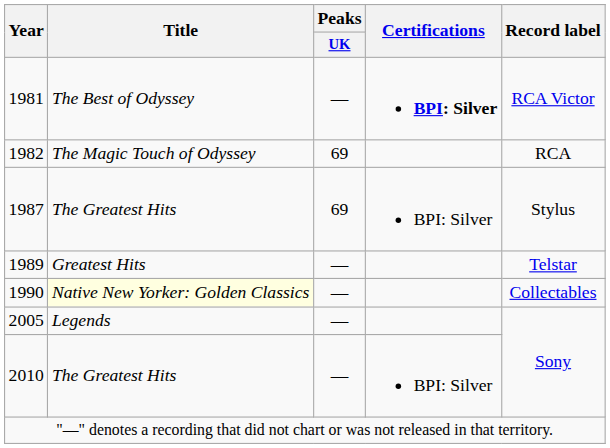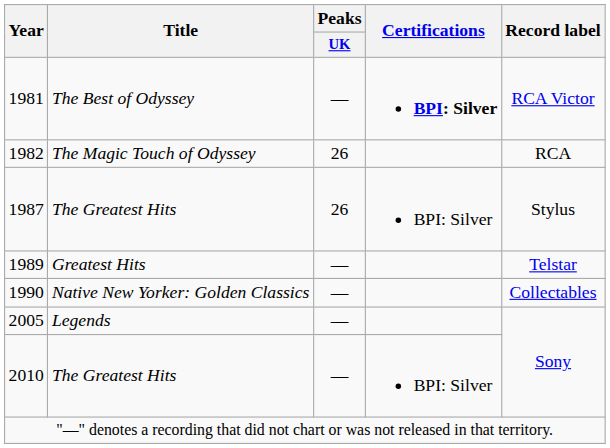 <table class="wikitable" style="text-align:center;">
 <tr>
 <th rowspan="2">Year</th>
 <th rowspan="2">Title</th>
 <th colspan="1">Peaks</th>
 <th rowspan="2"><a href='#'>Certifications</a></th>
 <th rowspan="2">Record label</th>
 </tr>
 <tr style="font-size:smaller;">
 <th width="35"><a href='#'>UK</a><br></th>
 </tr>
 <tr>
 <td>1981</td>
 <td align="left"><em>The Best of Odyssey</em></td>
 <td>—</td>
 <td align=left><strong><br><ul><li><a href='#'>BPI</a>: Silver</li></ul></strong></td>
 <td><a href='#'>RCA Victor</a></td>
 </tr>
 <tr>
 <td>1982</td>
 <td align="left"><em>The Magic Touch of Odyssey</em></td>
-<td>69</td>
+<td>26</td>
 <td align=left></td>
 <td>RCA</td>
 </tr>
 <tr>
 <td>1987</td>
 <td align="left"><em>The Greatest Hits</em></td>
-<td>69</td>
+<td>26</td>
 <td align=left><br><ul><li>BPI: Silver</li></ul></td>
 <td>Stylus</td>
 </tr>
 <tr>
 <td>1989</td>
 <td align="left"><em>Greatest Hits</em></td>
 <td>—</td>
 <td align=left></td>
 <td><a href='#'>Telstar</a></td>
 </tr>
 <tr>
 <td>1990</td>
-<td align="left" style="background: lightyellow;"><em>Native New Yorker: Golden Classics</em></td>
+<td align="left"><em>Native New Yorker: Golden Classics</em></td>
 <td>—</td>
 <td align=left></td>
 <td><a href='#'>Collectables</a></td>
 </tr>
 <tr>
 <td>2005</td>
 <td align="left"><em>Legends</em></td>
 <td>—</td>
 <td align=left></td>
 <td rowspan="2"><a href='#'>Sony</a></td>
 </tr>
 <tr>
 <td>2010</td>
 <td align="left"><em>The Greatest Hits</em></td>
 <td>—</td>
 <td align=left><br><ul><li>BPI: Silver</li></ul></td>
 </tr>
 <tr>
 <td colspan="15" style="font-size:90%">"—" denotes a recording that did not chart or was not released in that territory.</td>
 </tr>
 </table>
